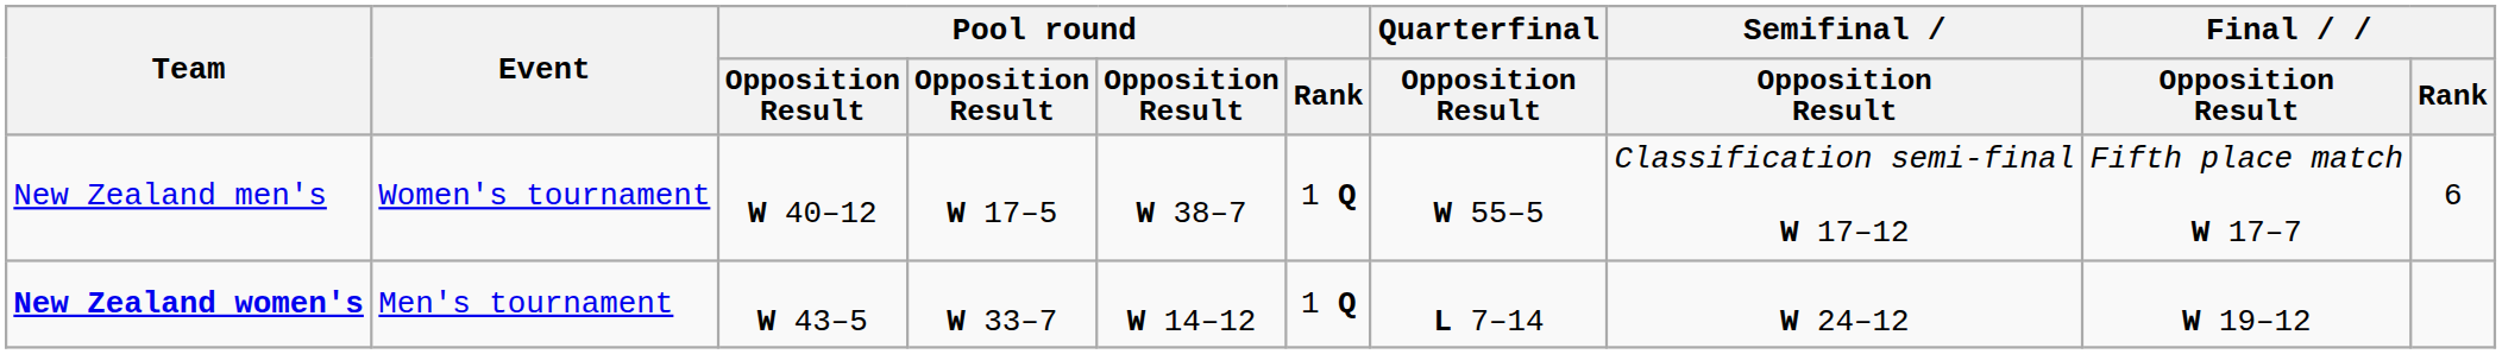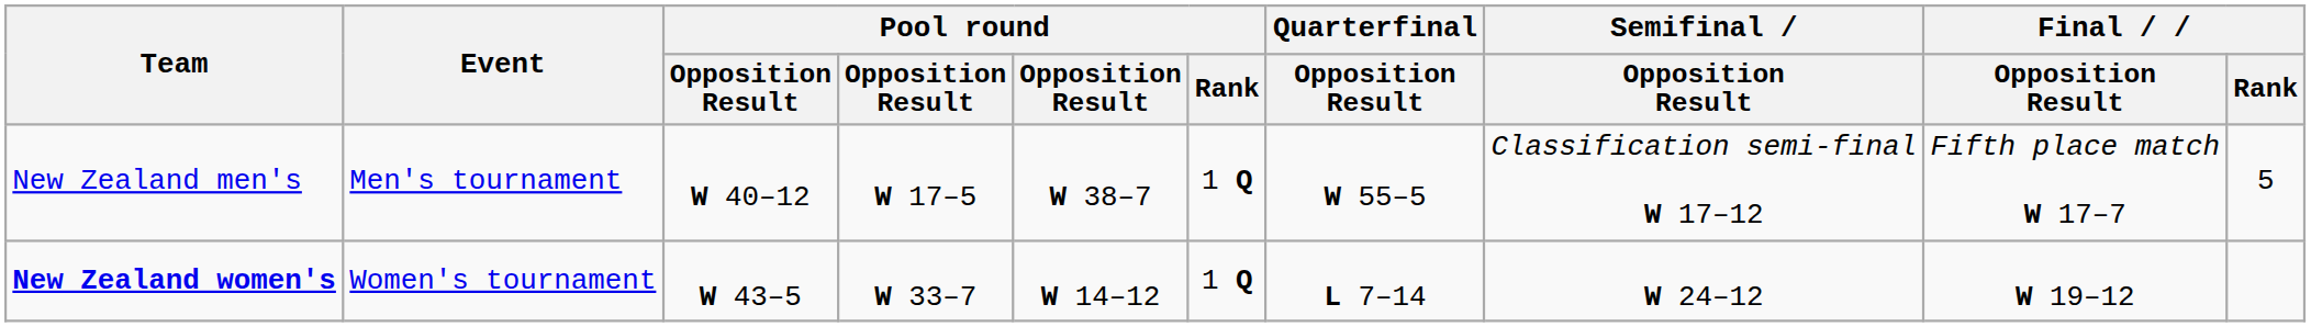 <table class=wikitable style=font-size:90%;text-align:center>
 <tr>
 <th rowspan=2>Team</th>
 <th rowspan=2>Event</th>
 <th colspan=4>Pool round</th>
 <th>Quarterfinal</th>
 <th>Semifinal / </th>
 <th colspan=2>Final /  / </th>
 </tr>
 <tr style=font-size:95%>
 <th>Opposition<br>Result</th>
 <th>Opposition<br>Result</th>
 <th>Opposition<br>Result</th>
 <th>Rank</th>
 <th>Opposition<br>Result</th>
 <th>Opposition<br>Result</th>
 <th>Opposition<br>Result</th>
 <th>Rank</th>
 </tr>
 <tr>
 <td align=left><a href='#'>New Zealand men's</a></td>
-<td align=left><a href='#'>Women's tournament</a></td>
+<td align=left><a href='#'>Men's tournament</a></td>
 <td><br><strong>W</strong> 40–12</td>
 <td><br><strong>W</strong> 17–5</td>
 <td><br><strong>W</strong> 38–7</td>
 <td>1 <strong>Q</strong></td>
 <td><br><strong>W</strong> 55–5</td>
 <td><em>Classification semi-final</em><br><br><strong>W</strong> 17–12</td>
 <td><em>Fifth place match</em><br><br><strong>W</strong> 17–7</td>
-<td>6</td>
+<td>5</td>
 </tr>
 <tr>
 <td align=left><strong><a href='#'>New Zealand women's</a></strong></td>
-<td align=left><a href='#'>Men's tournament</a></td>
+<td align=left><a href='#'>Women's tournament</a></td>
 <td><br><strong>W</strong> 43–5</td>
 <td><br><strong>W</strong> 33–7</td>
 <td><br><strong>W</strong> 14–12</td>
 <td>1 <strong>Q</strong></td>
 <td><br><strong>L</strong> 7–14</td>
 <td><br><strong>W</strong> 24–12</td>
 <td><br><strong>W</strong> 19–12</td>
 <td></td>
 </tr>
 </table>
